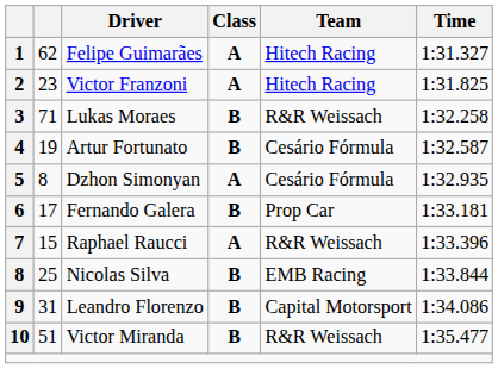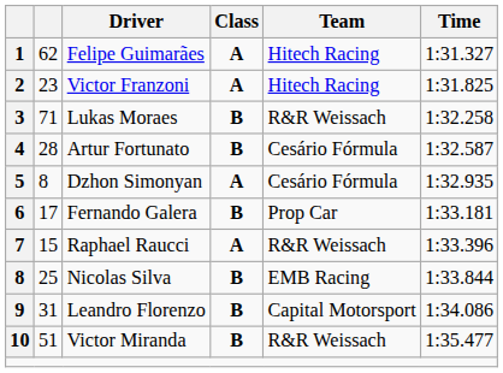 <table class="wikitable" style="font-size: 90%">
 <tr>
 <th></th>
 <th></th>
 <th>Driver</th>
 <th>Class</th>
 <th>Team</th>
 <th>Time</th>
 </tr>
 <tr>
 <th>1</th>
 <td>62</td>
 <td> <a href='#'>Felipe Guimarães</a></td>
 <td align=center><strong><span>A</span></strong></td>
 <td><a href='#'>Hitech Racing</a></td>
 <td>1:31.327</td>
 </tr>
 <tr>
 <th>2</th>
 <td>23</td>
 <td> <a href='#'>Victor Franzoni</a></td>
 <td align=center><strong><span>A</span></strong></td>
 <td><a href='#'>Hitech Racing</a></td>
 <td>1:31.825</td>
 </tr>
 <tr>
 <th>3</th>
 <td>71</td>
 <td> Lukas Moraes</td>
 <td align=center><strong><span>B</span></strong></td>
 <td>R&R Weissach</td>
 <td>1:32.258</td>
 </tr>
 <tr>
 <th>4</th>
-<td>19</td>
+<td>28</td>
 <td> Artur Fortunato</td>
 <td align=center><strong><span>B</span></strong></td>
 <td>Cesário Fórmula</td>
 <td>1:32.587</td>
 </tr>
 <tr>
 <th>5</th>
 <td>8</td>
 <td> Dzhon Simonyan</td>
 <td align=center><strong><span>A</span></strong></td>
 <td>Cesário Fórmula</td>
 <td>1:32.935</td>
 </tr>
 <tr>
 <th>6</th>
 <td>17</td>
 <td> Fernando Galera</td>
 <td align=center><strong><span>B</span></strong></td>
 <td>Prop Car</td>
 <td>1:33.181</td>
 </tr>
 <tr>
 <th>7</th>
 <td>15</td>
 <td> Raphael Raucci</td>
 <td align=center><strong><span>A</span></strong></td>
 <td>R&R Weissach</td>
 <td>1:33.396</td>
 </tr>
 <tr>
 <th>8</th>
 <td>25</td>
 <td> Nicolas Silva</td>
 <td align=center><strong><span>B</span></strong></td>
 <td>EMB Racing</td>
 <td>1:33.844</td>
 </tr>
 <tr>
 <th>9</th>
 <td>31</td>
 <td> Leandro Florenzo</td>
 <td align=center><strong><span>B</span></strong></td>
 <td>Capital Motorsport</td>
 <td>1:34.086</td>
 </tr>
 <tr>
 <th>10</th>
 <td>51</td>
 <td> Victor Miranda</td>
 <td align=center><strong><span>B</span></strong></td>
 <td>R&R Weissach</td>
 <td>1:35.477</td>
 </tr>
 <tr>
 <td colspan=6></td>
 </tr>
 </table>
